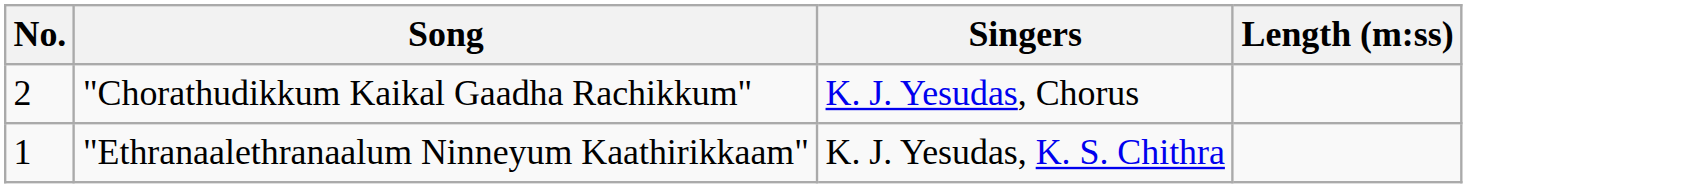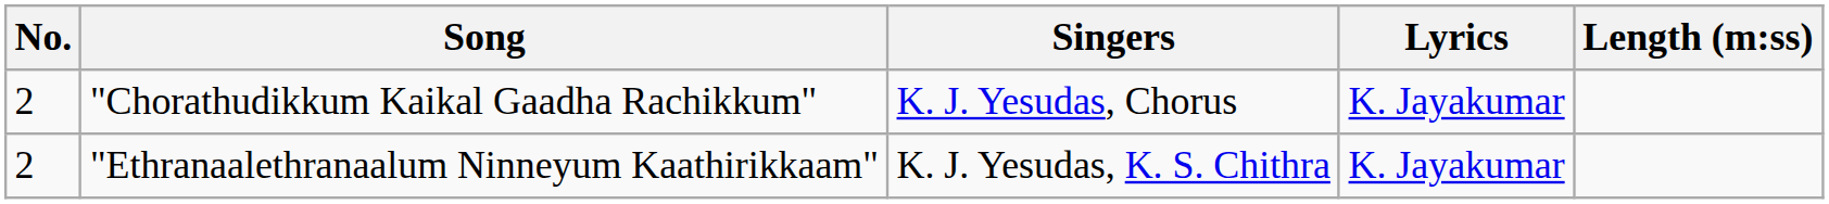 <table class="wikitable" style="font-size:95%;">
 <tr>
 <th>No.</th>
 <th>Song</th>
 <th>Singers</th>
+<th>Lyrics</th>
 <th>Length (m:ss)</th>
 </tr>
 <tr>
 <td>2</td>
 <td>"Chorathudikkum Kaikal Gaadha Rachikkum"</td>
 <td><a href='#'>K. J. Yesudas</a>, Chorus</td>
+<td><a href='#'>K. Jayakumar</a></td>
 <td></td>
 </tr>
 <tr>
-<td>1</td>
+<td>2</td>
 <td>"Ethranaalethranaalum Ninneyum Kaathirikkaam"</td>
 <td>K. J. Yesudas, <a href='#'>K. S. Chithra</a></td>
+<td><a href='#'>K. Jayakumar</a></td>
 <td></td>
 </tr>
 </table>
